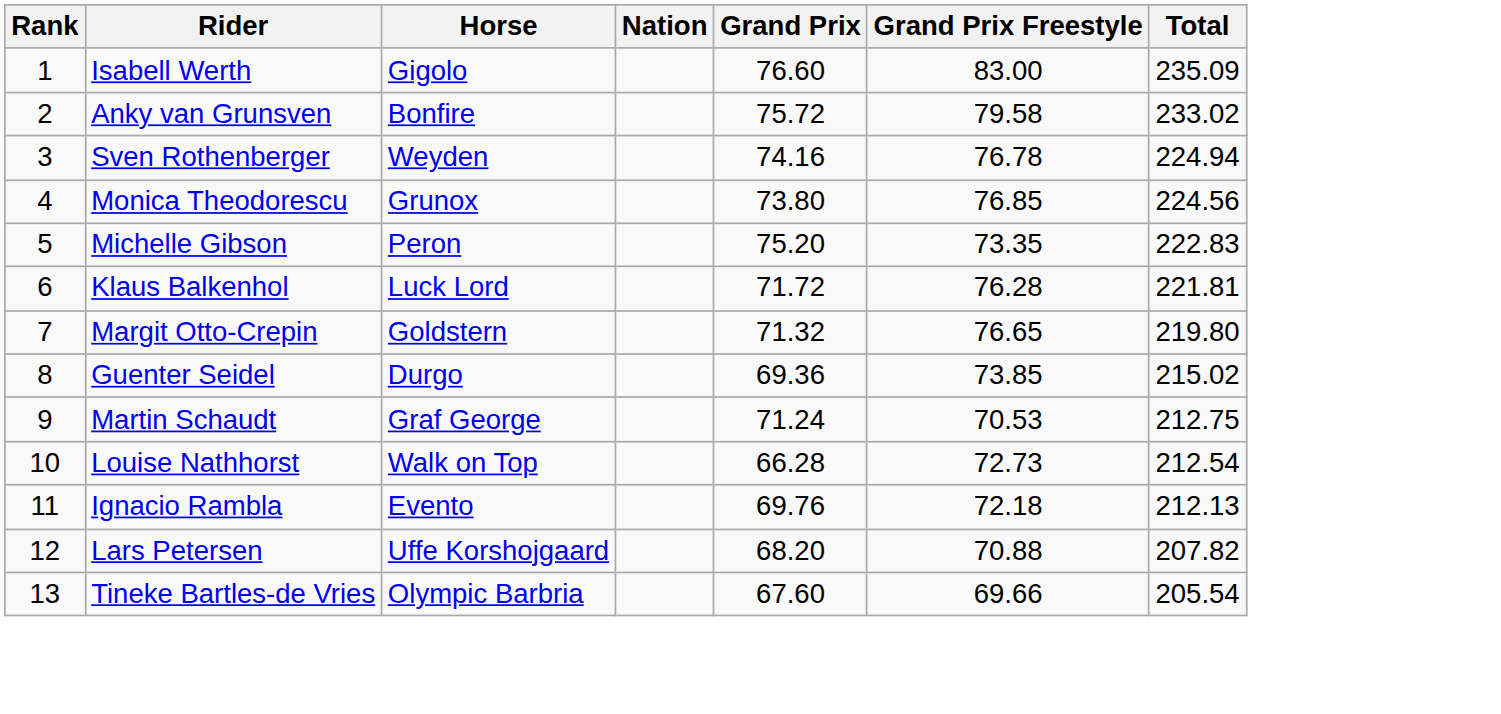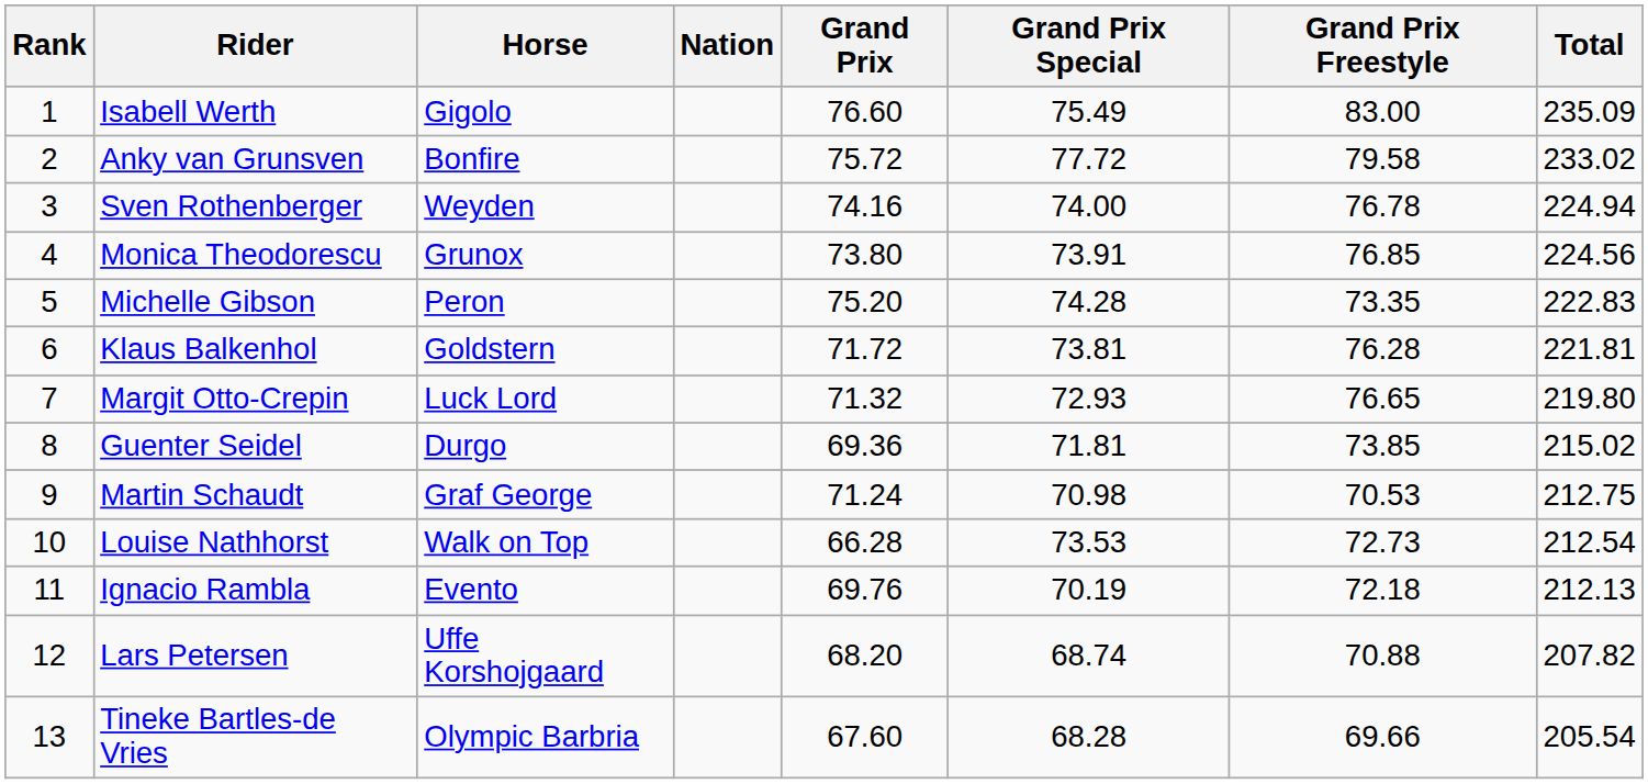 <table class="wikitable" style="text-align:center">
 <tr>
 <th>Rank</th>
 <th>Rider</th>
 <th>Horse</th>
 <th>Nation</th>
 <th>Grand Prix</th>
+<th>Grand Prix Special</th>
 <th>Grand Prix Freestyle</th>
 <th>Total</th>
 </tr>
 <tr>
 <td>1</td>
 <td align=left><a href='#'>Isabell Werth</a></td>
 <td align=left><a href='#'>Gigolo</a></td>
 <td align=left></td>
 <td>76.60</td>
+<td>75.49</td>
 <td>83.00</td>
 <td>235.09</td>
 </tr>
 <tr>
 <td>2</td>
 <td align=left><a href='#'>Anky van Grunsven</a></td>
 <td align=left><a href='#'>Bonfire</a></td>
 <td align=left></td>
 <td>75.72</td>
+<td>77.72</td>
 <td>79.58</td>
 <td>233.02</td>
 </tr>
 <tr>
 <td>3</td>
 <td align=left><a href='#'>Sven Rothenberger</a></td>
 <td align=left><a href='#'>Weyden</a></td>
 <td align=left></td>
 <td>74.16</td>
+<td>74.00</td>
 <td>76.78</td>
 <td>224.94</td>
 </tr>
 <tr>
 <td>4</td>
 <td align=left><a href='#'>Monica Theodorescu</a></td>
 <td align=left><a href='#'>Grunox</a></td>
 <td align=left></td>
 <td>73.80</td>
+<td>73.91</td>
 <td>76.85</td>
 <td>224.56</td>
 </tr>
 <tr>
 <td>5</td>
 <td align=left><a href='#'>Michelle Gibson</a></td>
 <td align=left><a href='#'>Peron</a></td>
 <td align=left></td>
 <td>75.20</td>
+<td>74.28</td>
 <td>73.35</td>
 <td>222.83</td>
 </tr>
 <tr>
 <td>6</td>
 <td align=left><a href='#'>Klaus Balkenhol</a></td>
-<td align=left><a href='#'>Luck Lord</a></td>
+<td align=left><a href='#'>Goldstern</a></td>
 <td align=left></td>
 <td>71.72</td>
+<td>73.81</td>
 <td>76.28</td>
 <td>221.81</td>
 </tr>
 <tr>
 <td>7</td>
 <td align=left><a href='#'>Margit Otto-Crepin</a></td>
-<td align=left><a href='#'>Goldstern</a></td>
+<td align=left><a href='#'>Luck Lord</a></td>
 <td align=left></td>
 <td>71.32</td>
+<td>72.93</td>
 <td>76.65</td>
 <td>219.80</td>
 </tr>
 <tr>
 <td>8</td>
 <td align=left><a href='#'>Guenter Seidel</a></td>
 <td align=left><a href='#'>Durgo</a></td>
 <td align=left></td>
 <td>69.36</td>
+<td>71.81</td>
 <td>73.85</td>
 <td>215.02</td>
 </tr>
 <tr>
 <td>9</td>
 <td align=left><a href='#'>Martin Schaudt</a></td>
 <td align=left><a href='#'>Graf George</a></td>
 <td align=left></td>
 <td>71.24</td>
+<td>70.98</td>
 <td>70.53</td>
 <td>212.75</td>
 </tr>
 <tr>
 <td>10</td>
 <td align=left><a href='#'>Louise Nathhorst</a></td>
 <td align=left><a href='#'>Walk on Top</a></td>
 <td align=left></td>
 <td>66.28</td>
+<td>73.53</td>
 <td>72.73</td>
 <td>212.54</td>
 </tr>
 <tr>
 <td>11</td>
 <td align=left><a href='#'>Ignacio Rambla</a></td>
 <td align=left><a href='#'>Evento</a></td>
 <td align=left></td>
 <td>69.76</td>
+<td>70.19</td>
 <td>72.18</td>
 <td>212.13</td>
 </tr>
 <tr>
 <td>12</td>
 <td align=left><a href='#'>Lars Petersen</a></td>
 <td align=left><a href='#'>Uffe Korshojgaard</a></td>
 <td align=left></td>
 <td>68.20</td>
+<td>68.74</td>
 <td>70.88</td>
 <td>207.82</td>
 </tr>
 <tr>
 <td>13</td>
 <td align=left><a href='#'>Tineke Bartles-de Vries</a></td>
 <td align=left><a href='#'>Olympic Barbria</a></td>
 <td align=left></td>
 <td>67.60</td>
+<td>68.28</td>
 <td>69.66</td>
 <td>205.54</td>
 </tr>
 </table>
